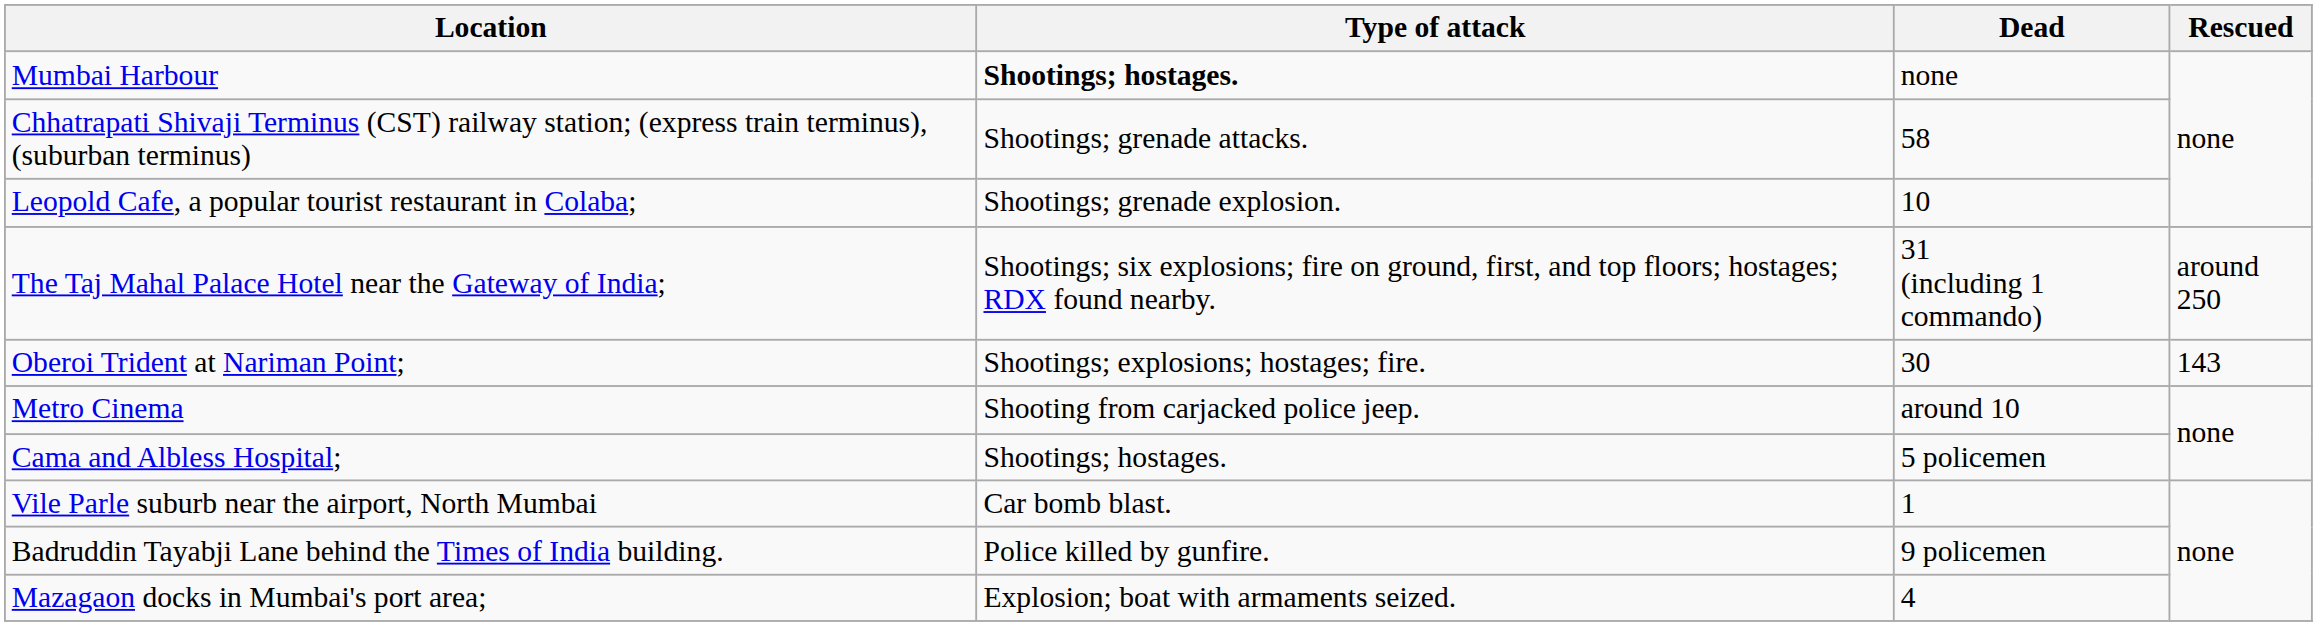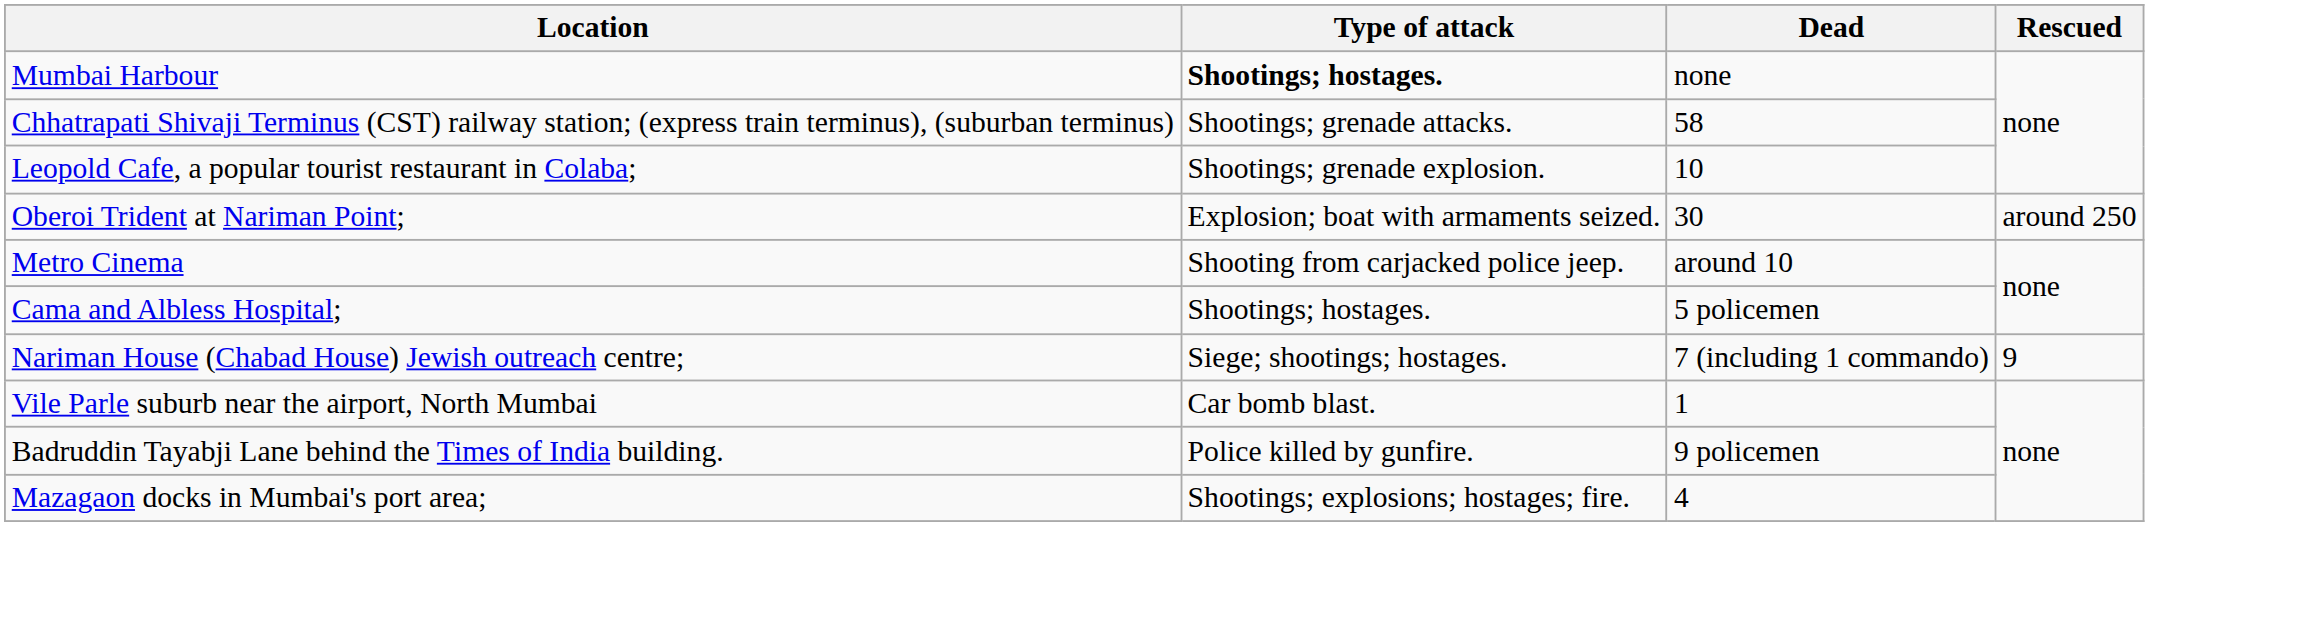 <table class="wikitable sortable">
 <tr>
 <th>Location</th>
 <th>Type of attack</th>
 <th>Dead</th>
 <th>Rescued</th>
 </tr>
 <tr>
 <td><a href='#'>Mumbai Harbour</a></td>
 <td><strong>Shootings; hostages.</strong></td>
 <td>none</td>
 <td rowspan="3">none</td>
 </tr>
 <tr>
 <td><a href='#'>Chhatrapati Shivaji Terminus</a> (CST) railway station;  (express train terminus),  (suburban terminus)</td>
 <td>Shootings; grenade attacks.</td>
 <td>58</td>
 </tr>
 <tr>
 <td><a href='#'>Leopold Cafe</a>, a popular tourist restaurant in <a href='#'>Colaba</a>; </td>
 <td>Shootings; grenade explosion.</td>
 <td>10</td>
 </tr>
 <tr>
-<td><a href='#'>The Taj Mahal Palace Hotel</a> near the <a href='#'>Gateway of India</a>; </td>
-<td>Shootings; six explosions; fire on ground, first, and top floors; hostages; <a href='#'>RDX</a> found nearby.</td>
-<td>31<br>(including 1 commando)</td>
+<td><a href='#'>Oberoi Trident</a> at <a href='#'>Nariman Point</a>; </td>
+<td>Explosion; boat with armaments seized.</td>
+<td>30</td>
 <td>around 250</td>
-</tr>
-<tr>
-<td><a href='#'>Oberoi Trident</a> at <a href='#'>Nariman Point</a>; </td>
-<td>Shootings; explosions; hostages; fire.</td>
-<td>30</td>
-<td>143</td>
 </tr>
 <tr>
 <td><a href='#'>Metro Cinema</a> </td>
 <td>Shooting from carjacked police jeep.</td>
 <td>around 10</td>
 <td rowspan="2">none</td>
 </tr>
 <tr>
 <td><a href='#'>Cama and Albless Hospital</a>; </td>
 <td>Shootings; hostages.</td>
 <td>5 policemen</td>
+</tr>
+<tr>
+<td><a href='#'>Nariman House</a> (<a href='#'>Chabad House</a>) <a href='#'>Jewish outreach</a> centre; </td>
+<td>Siege; shootings; hostages.</td>
+<td>7 (including 1 commando)</td>
+<td>9</td>
 </tr>
 <tr>
 <td><a href='#'>Vile Parle</a> suburb near the airport, North Mumbai</td>
 <td>Car bomb blast.</td>
 <td>1</td>
 <td rowspan="3">none</td>
 </tr>
 <tr>
 <td>Badruddin Tayabji Lane behind the <a href='#'>Times of India</a> building.</td>
 <td>Police killed by gunfire.</td>
 <td>9 policemen</td>
 </tr>
 <tr>
 <td><a href='#'>Mazagaon</a> docks in Mumbai's port area;</td>
-<td>Explosion; boat with armaments seized.</td>
+<td>Shootings; explosions; hostages; fire.</td>
 <td>4</td>
 </tr>
 </table>
